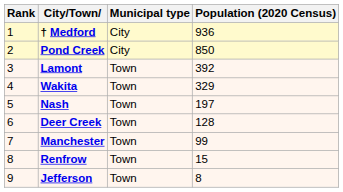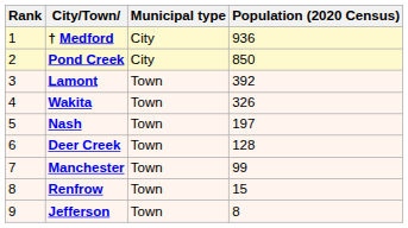 <table class="wikitable sortable">
 <tr>
 <th>Rank</th>
 <th>City/Town/</th>
 <th>Municipal type</th>
 <th>Population (2020 Census)</th>
 </tr>
 <tr style="background-color:#FFFACD;">
 <td>1</td>
 <td><strong>† <a href='#'>Medford</a></strong></td>
 <td>City</td>
 <td>936</td>
 </tr>
 <tr style="background-color:#FFFACD;">
 <td>2</td>
 <td><strong><a href='#'>Pond Creek</a></strong></td>
 <td>City</td>
 <td>850</td>
 </tr>
 <tr style="background-color:#FFF5EE;">
 <td>3</td>
 <td><strong><a href='#'>Lamont</a></strong></td>
 <td>Town</td>
 <td>392</td>
 </tr>
 <tr style="background-color:#FFF5EE;">
 <td>4</td>
 <td><strong><a href='#'>Wakita</a></strong></td>
 <td>Town</td>
-<td>329</td>
+<td>326</td>
 </tr>
 <tr style="background-color:#FFF5EE;">
 <td>5</td>
 <td><strong><a href='#'>Nash</a></strong></td>
 <td>Town</td>
 <td>197</td>
 </tr>
 <tr style="background-color:#FFF5EE;">
 <td>6</td>
 <td><strong><a href='#'>Deer Creek</a></strong></td>
 <td>Town</td>
 <td>128</td>
 </tr>
 <tr style="background-color:#FFF5EE;">
 <td>7</td>
 <td><strong><a href='#'>Manchester</a></strong></td>
 <td>Town</td>
 <td>99</td>
 </tr>
 <tr style="background-color:#FFF5EE;">
 <td>8</td>
 <td><strong><a href='#'>Renfrow</a></strong></td>
 <td>Town</td>
 <td>15</td>
 </tr>
 <tr style="background-color:#FFF5EE;">
 <td>9</td>
 <td><strong><a href='#'>Jefferson</a></strong></td>
 <td>Town</td>
 <td>8</td>
 </tr>
 </table>
